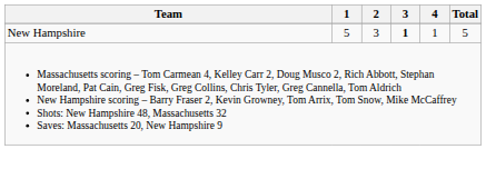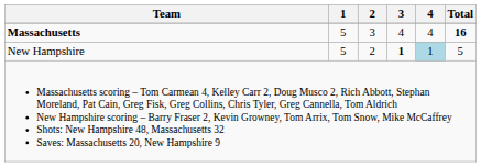 <table class="wikitable" style="text-align:center; max-width:40em">
 <tr>
 <th>Team</th>
 <th style="width:2em">1</th>
 <th style="width:2em">2</th>
 <th style="width:2em">3</th>
 <th style="width:2em">4</th>
 <th style="width:2em">Total</th>
 </tr>
 <tr>
 </tr>
 <tr>
+<td style="text-align:left"><strong>Massachusetts</strong></td>
+<td>5</td>
+<td>3</td>
+<td>4</td>
+<td>4</td>
+<td><strong>16</strong></td>
+</tr>
+<tr>
 <td style="text-align:left">New Hampshire</td>
 <td>5</td>
-<td>3</td>
+<td>2</td>
 <td><strong>1</strong></td>
-<td>1</td>
+<td style="background: lightblue;">1</td>
 <td>5</td>
 </tr>
 <tr>
 <td colspan=6 style="text-align:left; font-size:88%;"><br><ul><li>Massachusetts scoring – Tom Carmean 4, Kelley Carr 2, Doug Musco 2, Rich Abbott, Stephan Moreland, Pat Cain, Greg Fisk, Greg Collins, Chris Tyler, Greg Cannella, Tom Aldrich</li><li>New Hampshire scoring – Barry Fraser 2, Kevin Growney, Tom Arrix, Tom Snow, Mike McCaffrey</li><li>Shots: New Hampshire 48, Massachusetts 32</li><li>Saves: Massachusetts 20, New Hampshire 9</li></ul></td>
 </tr>
 </table>
